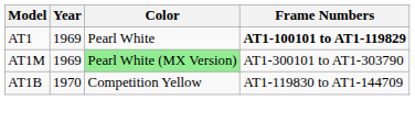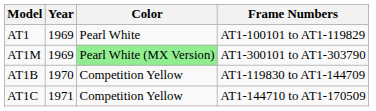 <table class="wikitable">
 <tr>
 <th>Model</th>
 <th>Year</th>
 <th>Color</th>
 <th>Frame Numbers</th>
 </tr>
 <tr>
 <td>AT1</td>
 <td>1969</td>
 <td>Pearl White</td>
-<td><strong>AT1-100101 to AT1-119829</strong></td>
+<td>AT1-100101 to AT1-119829</td>
 </tr>
 <tr>
 <td>AT1M</td>
 <td>1969</td>
 <td style="background: lightgreen;">Pearl White (MX Version)</td>
 <td>AT1-300101 to AT1-303790</td>
 </tr>
 <tr>
 <td>AT1B</td>
 <td>1970</td>
 <td>Competition Yellow</td>
 <td>AT1-119830 to AT1-144709</td>
 </tr>
+<tr>
+<td>AT1C</td>
+<td>1971</td>
+<td>Competition Yellow</td>
+<td>AT1-144710 to AT1-170509</td>
+</tr>
 </table>
